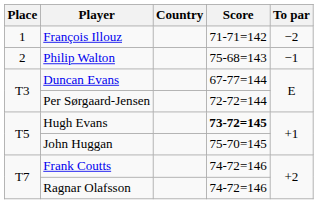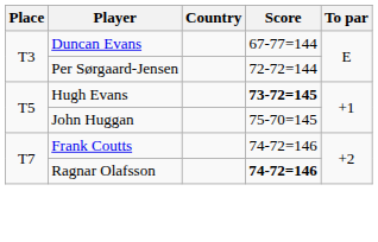 <table class="wikitable" style="font-size:95%;">
 <tr>
 <th>Place</th>
 <th>Player</th>
 <th>Country</th>
 <th>Score</th>
 <th>To par</th>
-</tr>
-<tr>
-<td align=center>1</td>
-<td><a href='#'>François Illouz</a></td>
-<td></td>
-<td align=center>71-71=142</td>
-<td align=center>−2</td>
-</tr>
-<tr>
-<td align=center>2</td>
-<td><a href='#'>Philip Walton</a></td>
-<td><small></small></td>
-<td align=center>75-68=143</td>
-<td align=center>−1</td>
 </tr>
 <tr>
 <td rowspan="2" align=center>T3</td>
 <td><a href='#'>Duncan Evans</a></td>
 <td></td>
 <td align=center>67-77=144</td>
 <td rowspan="2" align=center>E</td>
 </tr>
 <tr>
 <td>Per Sørgaard-Jensen</td>
 <td></td>
 <td align=center>72-72=144</td>
 </tr>
 <tr>
 <td rowspan="2" align=center>T5</td>
 <td>Hugh Evans</td>
 <td></td>
 <td align="center"><strong>73-72=145</strong></td>
 <td rowspan="2" align=center>+1</td>
 </tr>
 <tr>
 <td>John Huggan</td>
 <td></td>
 <td align=center>75-70=145</td>
 </tr>
 <tr>
 <td rowspan="2" align=center>T7</td>
 <td><a href='#'>Frank Coutts</a></td>
 <td></td>
 <td align=center>74-72=146</td>
 <td rowspan="2" align=center>+2</td>
 </tr>
 <tr>
 <td>Ragnar Olafsson</td>
 <td></td>
-<td align=center>74-72=146</td>
+<td align=center><strong>74-72=146</strong></td>
 </tr>
 </table>
